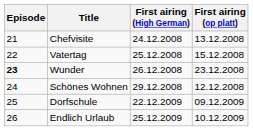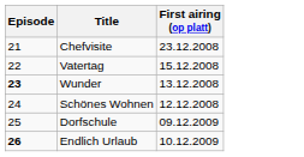 <table class="wikitable">
 <tr>
 <th>Episode</th>
 <th>Title</th>
-<th>First airing<br><small>(<a href='#'>High German</a>)</small></th>
 <th>First airing<br><small>(<a href='#'>op platt</a>)</small></th>
 </tr>
 <tr>
 <td>21</td>
 <td>Chefvisite</td>
-<td>24.12.2008</td>
-<td>13.12.2008</td>
+<td>23.12.2008</td>
 </tr>
 <tr>
 <td>22</td>
 <td>Vatertag</td>
-<td>25.12.2008</td>
 <td>15.12.2008</td>
 </tr>
 <tr>
 <td><strong>23</strong></td>
 <td>Wunder</td>
-<td>26.12.2008</td>
-<td>23.12.2008</td>
+<td>13.12.2008</td>
 </tr>
 <tr>
 <td>24</td>
 <td>Schönes Wohnen</td>
-<td>29.12.2008</td>
 <td>12.12.2008</td>
 </tr>
 <tr>
 <td>25</td>
 <td>Dorfschule</td>
-<td>22.12.2009</td>
 <td>09.12.2009</td>
 </tr>
 <tr>
-<td>26</td>
+<td><strong>26</strong></td>
 <td>Endlich Urlaub</td>
-<td>25.12.2009</td>
 <td>10.12.2009</td>
 </tr>
 </table>
